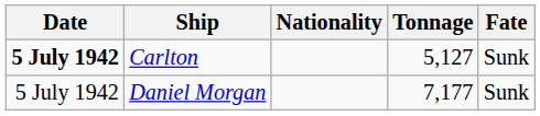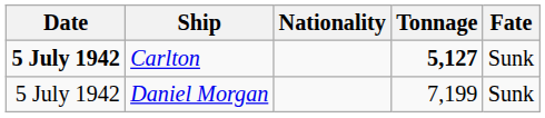 <table class="wikitable sortable" style="margin: 1em auto 1em auto;">
 <tr>
 <th>Date</th>
 <th>Ship</th>
 <th>Nationality</th>
 <th>Tonnage</th>
 <th>Fate</th>
 </tr>
 <tr>
 <td align="right"><strong>5 July 1942</strong></td>
 <td><em><a href='#'>Carlton</a></em></td>
 <td></td>
-<td align="right">5,127</td>
+<td align="right"><strong>5,127</strong></td>
 <td>Sunk</td>
 </tr>
 <tr>
 <td align="right">5 July 1942</td>
 <td><em><a href='#'>Daniel Morgan</a></em></td>
 <td></td>
-<td align="right">7,177</td>
+<td align="right">7,199</td>
 <td>Sunk</td>
 </tr>
 </table>
